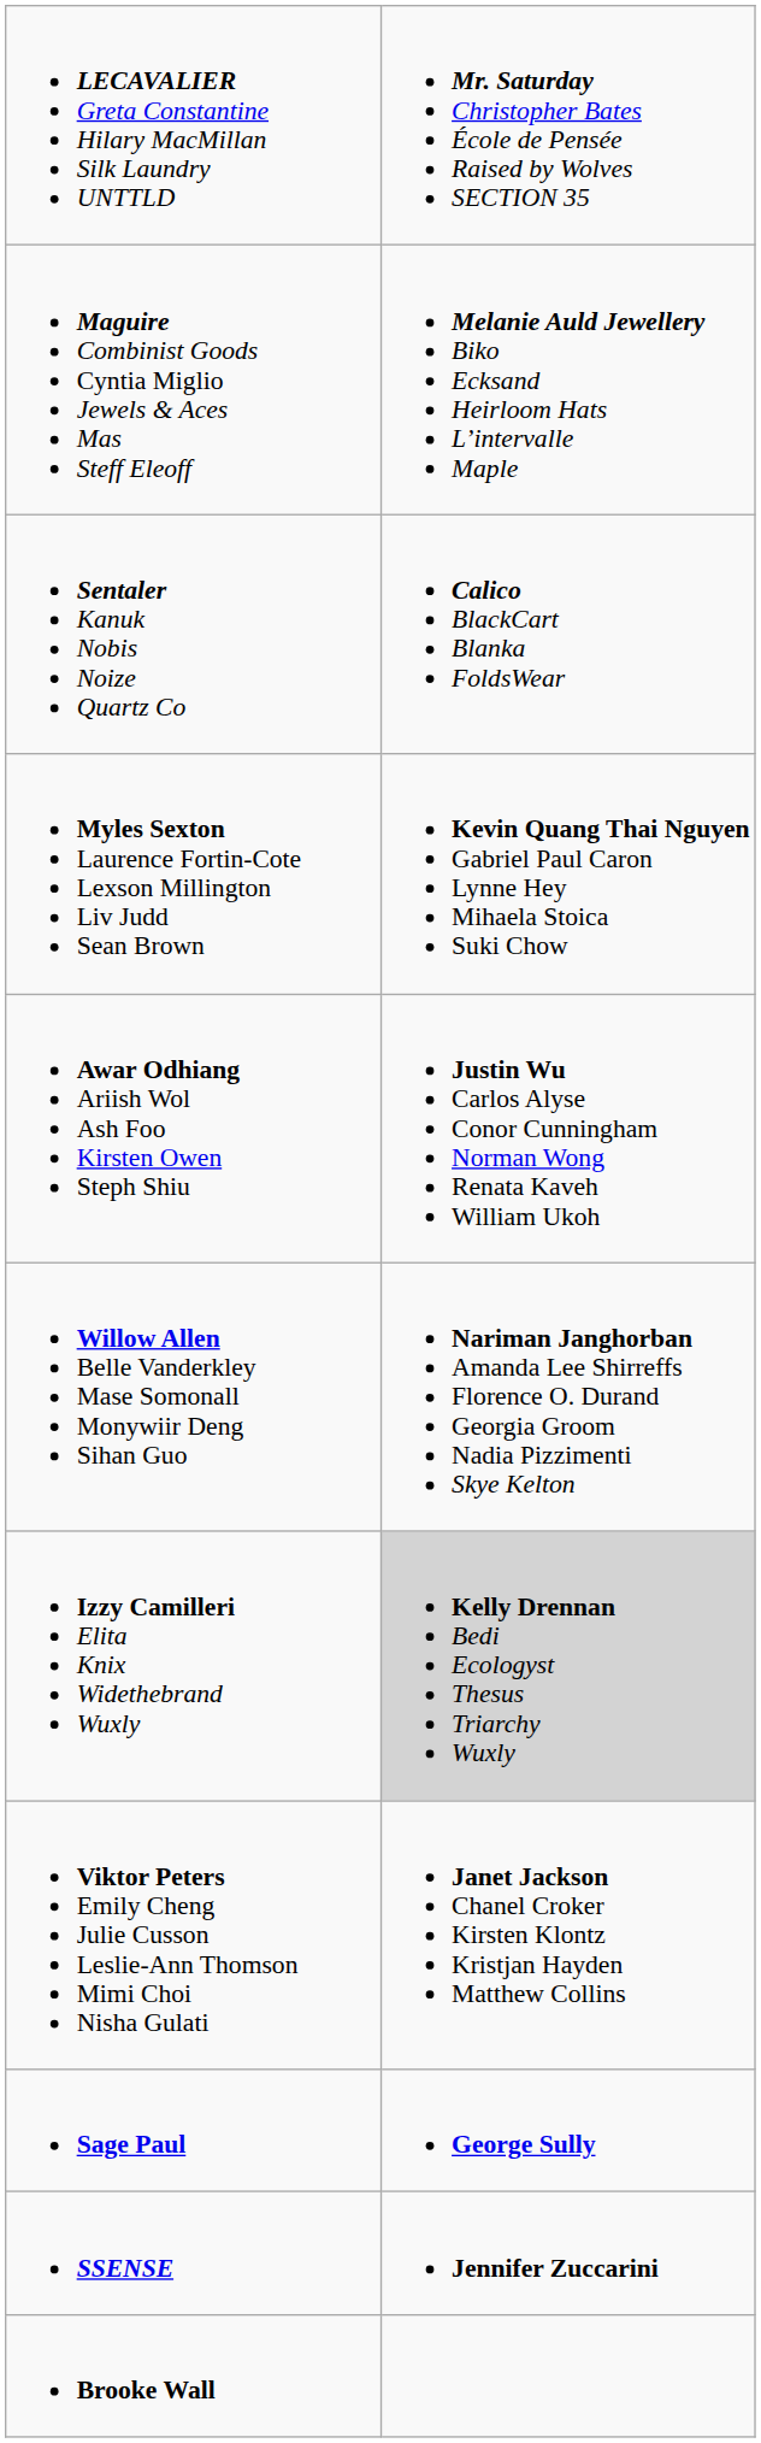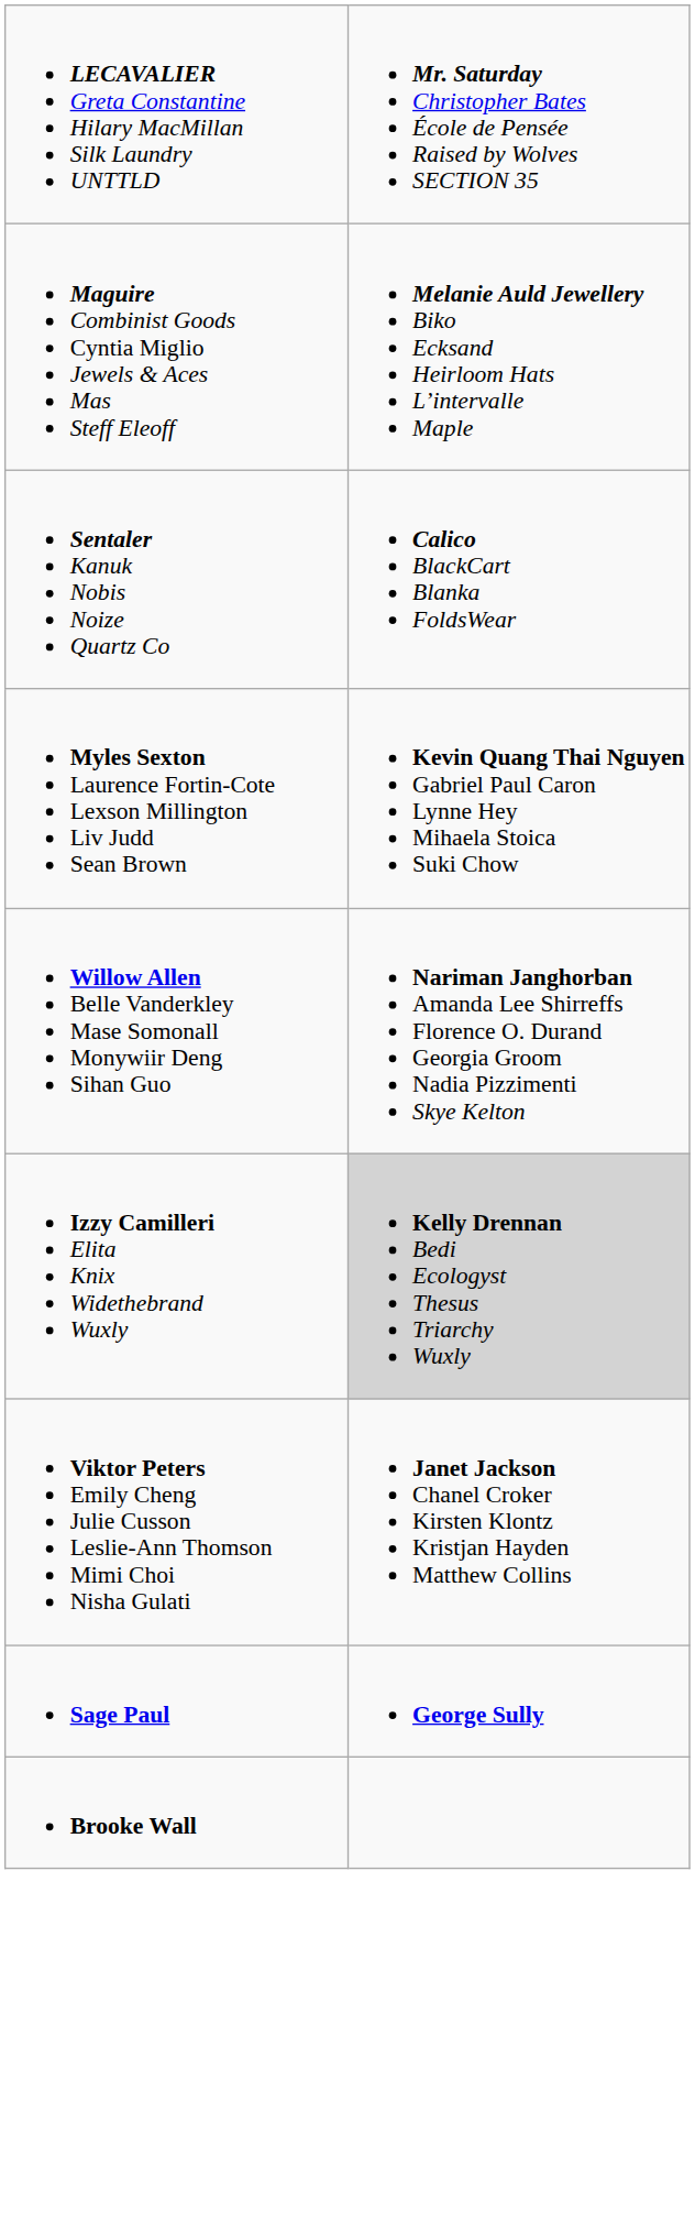 <table class="wikitable">
 <tr>
 <td style="vertical-align:top;" width="50%"><br><ul><li><strong><em>LECAVALIER</em></strong></li><li><em><a href='#'>Greta Constantine</a></em></li><li><em>Hilary MacMillan</em></li><li><em>Silk Laundry</em></li><li><em>UNTTLD</em></li></ul></td>
 <td style="vertical-align:top;" width="50%"><br><ul><li><strong><em>Mr. Saturday</em></strong></li><li><em><a href='#'>Christopher Bates</a></em></li><li><em>École de Pensée</em></li><li><em>Raised by Wolves</em></li><li><em>SECTION 35</em></li></ul></td>
 </tr>
 <tr>
 <td style="vertical-align:top;" width="50%"><br><ul><li><strong><em>Maguire</em></strong></li><li><em>Combinist Goods</em></li><li>Cyntia Miglio</li><li><em>Jewels & Aces</em></li><li><em>Mas</em></li><li><em>Steff Eleoff</em></li></ul></td>
 <td style="vertical-align:top;" width="50%"><br><ul><li><strong><em>Melanie Auld Jewellery</em></strong></li><li><em>Biko</em></li><li><em>Ecksand</em></li><li><em>Heirloom Hats</em></li><li><em>L’intervalle</em></li><li><em>Maple</em></li></ul></td>
 </tr>
 <tr>
 <td style="vertical-align:top;" width="50%"><br><ul><li><strong><em>Sentaler</em></strong></li><li><em>Kanuk</em></li><li><em>Nobis</em></li><li><em>Noize</em></li><li><em>Quartz Co</em></li></ul></td>
 <td style="vertical-align:top;" width="50%"><br><ul><li><strong><em>Calico</em></strong><br></li><li><em>BlackCart</em></li><li><em>Blanka</em></li><li><em>FoldsWear</em></li></ul></td>
 </tr>
 <tr>
 <td style="vertical-align:top;" width="50%"><br><ul><li><strong>Myles Sexton</strong></li><li>Laurence Fortin-Cote</li><li>Lexson Millington</li><li>Liv Judd</li><li>Sean Brown</li></ul></td>
 <td style="vertical-align:top;" width="50%"><br><ul><li><strong>Kevin Quang Thai Nguyen</strong></li><li>Gabriel Paul Caron</li><li>Lynne Hey</li><li>Mihaela Stoica</li><li>Suki Chow</li></ul></td>
 </tr>
 <tr>
-<td style="vertical-align:top;" width="50%"><br><ul><li><strong>Awar Odhiang</strong></li><li>Ariish Wol</li><li>Ash Foo</li><li><a href='#'>Kirsten Owen</a></li><li>Steph Shiu</li></ul></td>
-<td style="vertical-align:top;" width="50%"><br><ul><li><strong>Justin Wu</strong></li><li>Carlos Alyse</li><li>Conor Cunningham</li><li><a href='#'>Norman Wong</a></li><li>Renata Kaveh</li><li>William Ukoh</li></ul></td>
-</tr>
-<tr>
 <td style="vertical-align:top;" width="50%"><br><ul><li><strong><a href='#'>Willow Allen</a></strong></li><li>Belle Vanderkley</li><li>Mase Somonall</li><li>Monywiir Deng</li><li>Sihan Guo</li></ul></td>
 <td style="vertical-align:top;" width="50%"><br><ul><li><strong>Nariman Janghorban</strong></li><li>Amanda Lee Shirreffs</li><li>Florence O. Durand</li><li>Georgia Groom</li><li>Nadia Pizzimenti</li><li><em>Skye Kelton</em></li></ul></td>
 </tr>
 <tr>
 <td style="vertical-align:top;" width="50%"><br><ul><li><strong>Izzy Camilleri</strong></li><li><em>Elita</em></li><li><em>Knix</em></li><li><em>Widethebrand</em></li><li><em>Wuxly</em></li></ul></td>
 <td style="background: lightgrey; vertical-align:top;" width="50%"><br><ul><li><strong>Kelly Drennan</strong><br></li><li><em>Bedi</em></li><li><em>Ecologyst</em></li><li><em>Thesus</em></li><li><em>Triarchy</em></li><li><em>Wuxly</em></li></ul></td>
 </tr>
 <tr>
 <td style="vertical-align:top;" width="50%"><br><ul><li><strong>Viktor Peters</strong></li><li>Emily Cheng</li><li>Julie Cusson</li><li>Leslie-Ann Thomson</li><li>Mimi Choi</li><li>Nisha Gulati</li></ul></td>
 <td style="vertical-align:top;" width="50%"><br><ul><li><strong>Janet Jackson</strong></li><li>Chanel Croker</li><li>Kirsten Klontz</li><li>Kristjan Hayden</li><li>Matthew Collins</li></ul></td>
 </tr>
 <tr>
 <td style="vertical-align:top;" width="50%"><br><ul><li><strong><a href='#'>Sage Paul</a></strong></li></ul></td>
 <td style="vertical-align:top;" width="50%"><br><ul><li><strong><a href='#'>George Sully</a></strong></li></ul></td>
 </tr>
 <tr>
-<td style="vertical-align:top;" width="50%"><br><ul><li><strong><em><a href='#'>SSENSE</a></em></strong><br></li></ul></td>
-<td style="vertical-align:top;" width="50%"><br><ul><li><strong>Jennifer Zuccarini</strong><br></li></ul></td>
-</tr>
-<tr>
 <td style="vertical-align:top;" width="50%"><br><ul><li><strong>Brooke Wall</strong></li></ul></td>
 </tr>
 </table>
